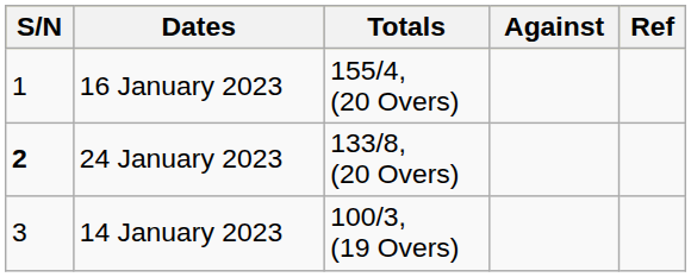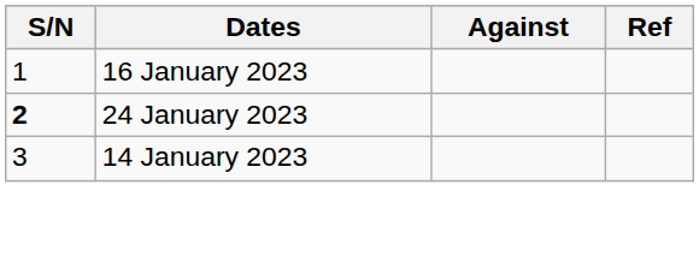 <table class="wikitable"  style="width: 400px;">
 <tr bgcolor=#bdb76b>
 <th>S/N</th>
 <th>Dates</th>
-<th>Totals</th>
 <th>Against</th>
 <th>Ref</th>
 </tr>
 <tr>
 <td>1</td>
 <td>16 January 2023</td>
-<td>155/4,<br>(20 Overs)</td>
 <td></td>
 <td></td>
 </tr>
 <tr>
 <td><strong>2</strong></td>
 <td>24 January 2023</td>
-<td>133/8,<br>(20 Overs)</td>
 <td></td>
 <td></td>
 </tr>
 <tr>
 <td>3</td>
 <td>14 January 2023</td>
-<td>100/3,<br>(19 Overs)</td>
 <td></td>
 <td></td>
 </tr>
 </table>
